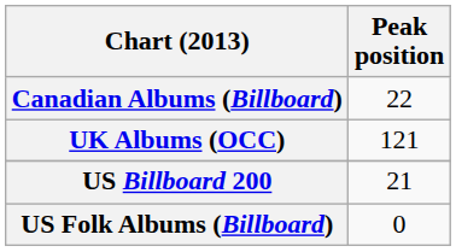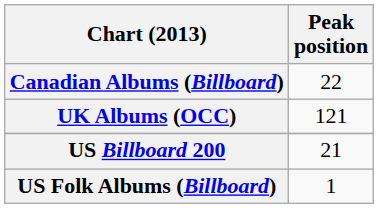 <table class="wikitable sortable plainrowheaders" style="text-align:center">
 <tr>
 <th scope="col">Chart (2013)</th>
 <th scope="col">Peak<br>position</th>
 </tr>
 <tr>
 <th scope="row"><a href='#'>Canadian Albums</a> (<em><a href='#'>Billboard</a></em>)</th>
 <td>22</td>
 </tr>
 <tr>
 <th scope="row"><a href='#'>UK Albums</a> (<a href='#'>OCC</a>)</th>
 <td>121</td>
 </tr>
 <tr>
 </tr>
 <tr>
 <th scope="row">US <a href='#'><em>Billboard</em> 200</a></th>
 <td>21</td>
 </tr>
 <tr>
 <th scope="row">US Folk Albums (<em><a href='#'>Billboard</a></em>)</th>
-<td>0</td>
+<td>1</td>
 </tr>
 </table>
